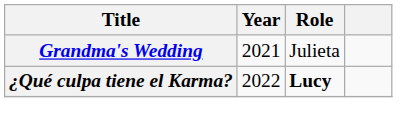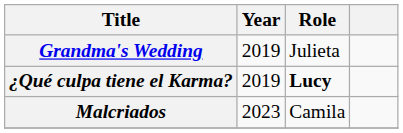 <table class="wikitable plainrowheaders sortable">
 <tr>
 <th>Title</th>
 <th>Year</th>
 <th>Role</th>
 <th scope="col" style="width: 2em;" class="unsortable"></th>
 </tr>
 <tr>
 <th scope="row"><em><a href='#'>Grandma's Wedding</a></em></th>
-<td>2021</td>
+<td>2019</td>
 <td>Julieta</td>
 <td style="text-align:center;"></td>
 </tr>
 <tr>
 <th scope="row"><em>¿Qué culpa tiene el Karma?</em></th>
-<td>2022</td>
+<td>2019</td>
 <td><strong>Lucy</strong></td>
+<td style="text-align:center;"></td>
+</tr>
+<tr>
+<th scope="row"><em>Malcriados</em></th>
+<td>2023</td>
+<td>Camila</td>
 <td style="text-align:center;"></td>
 </tr>
 <tr>
 </tr>
 </table>
